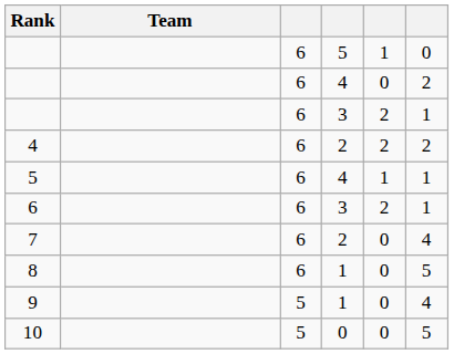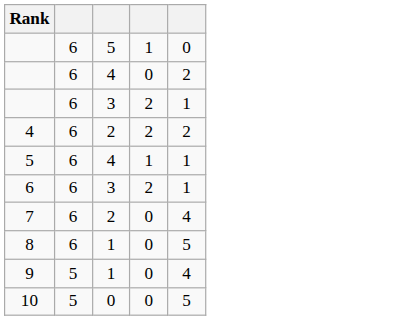 <table class="wikitable" style="text-align: center; font-size:90% ">
 <tr>
 <th width=35>Rank</th>
-<th width=160>Team</th>
 <th width=25></th>
 <th width=25></th>
 <th width=25></th>
 <th width=25></th>
 </tr>
 <tr>
 <td></td>
-<td align=left></td>
 <td>6</td>
 <td>5</td>
 <td>1</td>
 <td>0</td>
 </tr>
 <tr>
 <td></td>
-<td align=left></td>
 <td>6</td>
 <td>4</td>
 <td>0</td>
 <td>2</td>
 </tr>
 <tr>
 <td></td>
-<td align=left></td>
 <td>6</td>
 <td>3</td>
 <td>2</td>
 <td>1</td>
 </tr>
 <tr>
 <td>4</td>
-<td align=left></td>
 <td>6</td>
 <td>2</td>
 <td>2</td>
 <td>2</td>
 </tr>
 <tr>
 <td>5</td>
-<td align=left></td>
 <td>6</td>
 <td>4</td>
 <td>1</td>
 <td>1</td>
 </tr>
 <tr>
 <td>6</td>
-<td align=left></td>
 <td>6</td>
 <td>3</td>
 <td>2</td>
 <td>1</td>
 </tr>
 <tr>
 <td>7</td>
-<td align=left></td>
 <td>6</td>
 <td>2</td>
 <td>0</td>
 <td>4</td>
 </tr>
 <tr>
 <td>8</td>
-<td align=left></td>
 <td>6</td>
 <td>1</td>
 <td>0</td>
 <td>5</td>
 </tr>
 <tr>
 <td>9</td>
-<td align=left></td>
 <td>5</td>
 <td>1</td>
 <td>0</td>
 <td>4</td>
 </tr>
 <tr>
 <td>10</td>
-<td align=left></td>
 <td>5</td>
 <td>0</td>
 <td>0</td>
 <td>5</td>
 </tr>
 </table>
